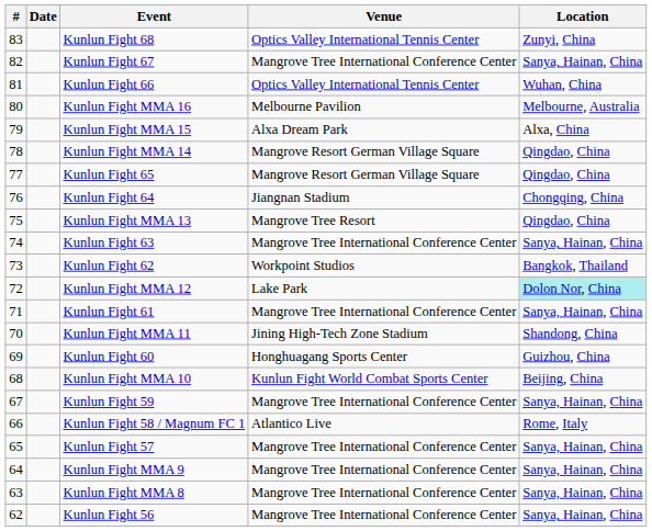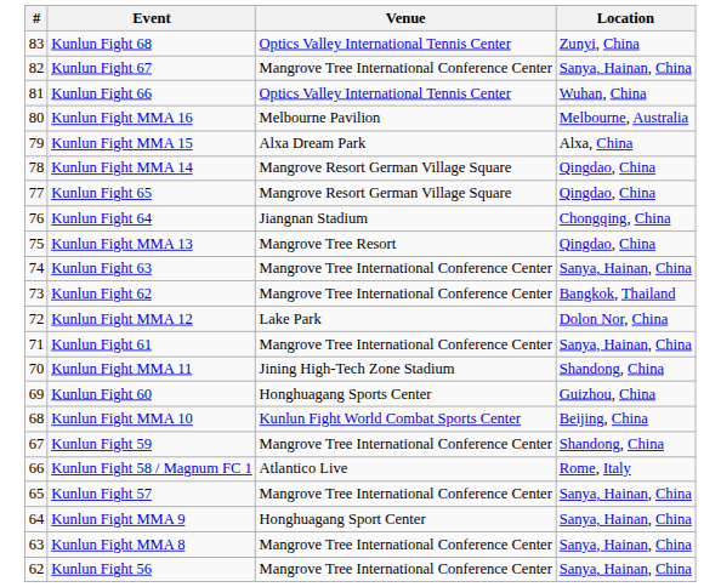 <table class="sortable wikitable succession-box" style="margin:1.0em auto; font-size:90%;">
 <tr>
 <th scope="col">#</th>
-<th scope="col">Date</th>
 <th scope="col">Event</th>
 <th scope="col">Venue</th>
 <th scope="col">Location</th>
 </tr>
 <tr>
 <td style="text-align:center">83</td>
-<td></td>
 <td><a href='#'>Kunlun Fight 68</a></td>
 <td><a href='#'>Optics Valley International Tennis Center</a></td>
 <td> <a href='#'>Zunyi</a>, <a href='#'>China</a></td>
 </tr>
 <tr>
 <td style="text-align:center">82</td>
-<td></td>
 <td><a href='#'>Kunlun Fight 67</a></td>
 <td>Mangrove Tree International Conference Center</td>
 <td> <a href='#'>Sanya, Hainan</a>, <a href='#'>China</a></td>
 </tr>
 <tr>
 <td style="text-align:center">81</td>
-<td></td>
 <td><a href='#'>Kunlun Fight 66</a></td>
 <td><a href='#'>Optics Valley International Tennis Center</a></td>
 <td> <a href='#'>Wuhan</a>, <a href='#'>China</a></td>
 </tr>
 <tr>
 <td style="text-align:center">80</td>
-<td></td>
 <td><a href='#'>Kunlun Fight MMA 16</a></td>
 <td>Melbourne Pavilion</td>
 <td> <a href='#'>Melbourne</a>, <a href='#'>Australia</a></td>
 </tr>
 <tr>
 <td style="text-align:center">79</td>
-<td></td>
 <td><a href='#'>Kunlun Fight MMA 15</a></td>
 <td>Alxa Dream Park</td>
 <td> Alxa, <a href='#'>China</a></td>
 </tr>
 <tr>
 <td style="text-align:center">78</td>
-<td></td>
 <td><a href='#'>Kunlun Fight MMA 14</a></td>
 <td>Mangrove Resort German Village Square</td>
 <td> <a href='#'>Qingdao</a>, <a href='#'>China</a></td>
 </tr>
 <tr>
 <td style="text-align:center">77</td>
-<td></td>
 <td><a href='#'>Kunlun Fight 65</a></td>
 <td>Mangrove Resort German Village Square</td>
 <td> <a href='#'>Qingdao</a>, <a href='#'>China</a></td>
 </tr>
 <tr>
 <td style="text-align:center">76</td>
-<td></td>
 <td><a href='#'>Kunlun Fight 64</a></td>
 <td>Jiangnan Stadium</td>
 <td> <a href='#'>Chongqing</a>, <a href='#'>China</a></td>
 </tr>
 <tr>
 <td style="text-align:center">75</td>
-<td></td>
 <td><a href='#'>Kunlun Fight MMA 13</a></td>
 <td>Mangrove Tree Resort</td>
 <td> <a href='#'>Qingdao</a>, <a href='#'>China</a></td>
 </tr>
 <tr>
 <td style="text-align:center">74</td>
-<td></td>
 <td><a href='#'>Kunlun Fight 63</a></td>
 <td>Mangrove Tree International Conference Center</td>
 <td> <a href='#'>Sanya, Hainan</a>, <a href='#'>China</a></td>
 </tr>
 <tr>
 <td style="text-align:center">73</td>
-<td></td>
 <td><a href='#'>Kunlun Fight 62</a></td>
-<td>Workpoint Studios</td>
+<td>Mangrove Tree International Conference Center</td>
 <td> <a href='#'>Bangkok</a>, <a href='#'>Thailand</a></td>
 </tr>
 <tr>
 <td style="text-align:center">72</td>
-<td></td>
 <td><a href='#'>Kunlun Fight MMA 12</a></td>
 <td>Lake Park</td>
-<td style="background: paleturquoise;"> <a href='#'>Dolon Nor</a>, <a href='#'>China</a></td>
+<td> <a href='#'>Dolon Nor</a>, <a href='#'>China</a></td>
 </tr>
 <tr>
 <td style="text-align:center">71</td>
-<td></td>
 <td><a href='#'>Kunlun Fight 61</a></td>
 <td>Mangrove Tree International Conference Center</td>
 <td> <a href='#'>Sanya, Hainan</a>, <a href='#'>China</a></td>
 </tr>
 <tr>
 <td style="text-align:center">70</td>
-<td></td>
 <td><a href='#'>Kunlun Fight MMA 11</a></td>
 <td>Jining High-Tech Zone Stadium</td>
 <td> <a href='#'>Shandong</a>, <a href='#'>China</a></td>
 </tr>
 <tr>
 <td style="text-align:center">69</td>
-<td></td>
 <td><a href='#'>Kunlun Fight 60</a></td>
 <td>Honghuagang Sports Center</td>
 <td> <a href='#'>Guizhou</a>, <a href='#'>China</a></td>
 </tr>
 <tr>
 <td style="text-align:center">68</td>
-<td></td>
 <td><a href='#'>Kunlun Fight MMA 10</a></td>
 <td><a href='#'>Kunlun Fight World Combat Sports Center</a></td>
 <td> <a href='#'>Beijing</a>, <a href='#'>China</a></td>
 </tr>
 <tr>
 <td style="text-align:center">67</td>
-<td></td>
 <td><a href='#'>Kunlun Fight 59</a></td>
 <td>Mangrove Tree International Conference Center</td>
-<td> <a href='#'>Sanya, Hainan</a>, <a href='#'>China</a></td>
+<td> <a href='#'>Shandong</a>, <a href='#'>China</a></td>
 </tr>
 <tr>
 <td style="text-align:center">66</td>
-<td></td>
 <td><a href='#'>Kunlun Fight 58 / Magnum FC 1</a></td>
 <td>Atlantico Live</td>
 <td> <a href='#'>Rome</a>, <a href='#'>Italy</a></td>
 </tr>
 <tr>
 <td style="text-align:center">65</td>
-<td></td>
 <td><a href='#'>Kunlun Fight 57</a></td>
 <td>Mangrove Tree International Conference Center</td>
 <td> <a href='#'>Sanya, Hainan</a>, <a href='#'>China</a></td>
 </tr>
 <tr>
 <td style="text-align:center">64</td>
-<td></td>
 <td><a href='#'>Kunlun Fight MMA 9</a></td>
-<td>Mangrove Tree International Conference Center</td>
+<td>Honghuagang Sport Center</td>
 <td> <a href='#'>Sanya, Hainan</a>, <a href='#'>China</a></td>
 </tr>
 <tr>
 <td style="text-align:center">63</td>
-<td></td>
 <td><a href='#'>Kunlun Fight MMA 8</a></td>
 <td>Mangrove Tree International Conference Center</td>
 <td> <a href='#'>Sanya, Hainan</a>, <a href='#'>China</a></td>
 </tr>
 <tr>
 <td style="text-align:center">62</td>
-<td></td>
 <td><a href='#'>Kunlun Fight 56</a></td>
 <td>Mangrove Tree International Conference Center</td>
 <td> <a href='#'>Sanya, Hainan</a>, <a href='#'>China</a></td>
 </tr>
 </table>
